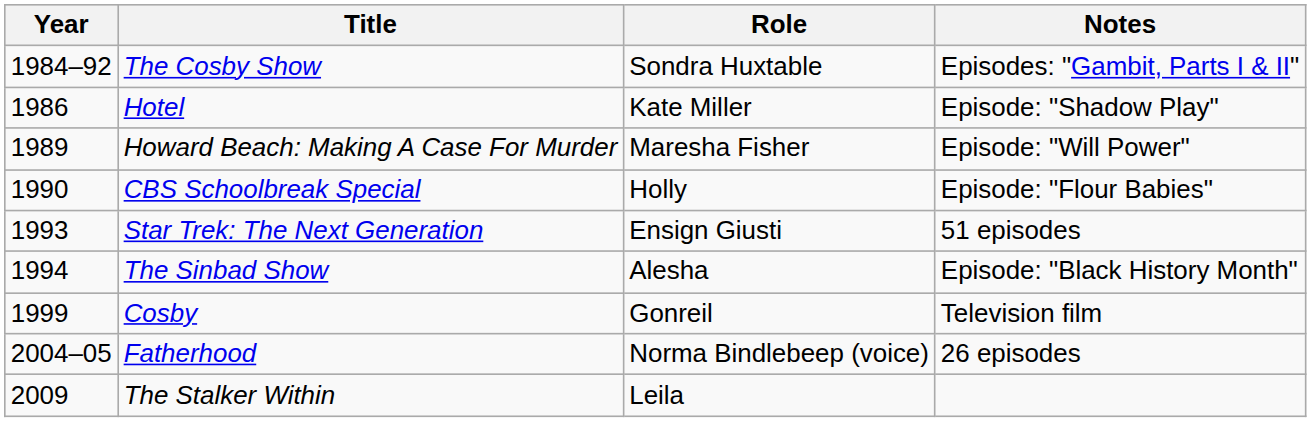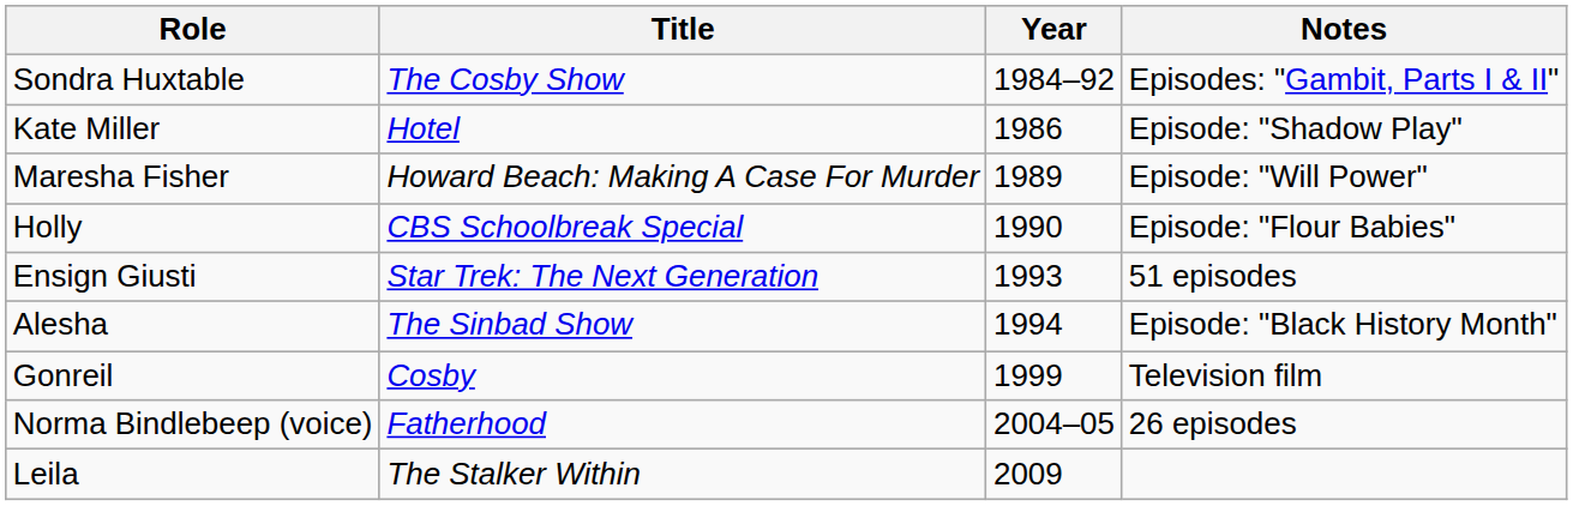 <table class="wikitable sortable">
 <tr>
+<th>Role</th>
+<th>Title</th>
 <th>Year</th>
-<th>Title</th>
-<th>Role</th>
 <th>Notes</th>
 </tr>
 <tr>
+<td>Sondra Huxtable</td>
+<td><em><a href='#'>The Cosby Show</a></em></td>
 <td>1984–92</td>
-<td><em><a href='#'>The Cosby Show</a></em></td>
-<td>Sondra Huxtable</td>
 <td>Episodes: "<a href='#'>Gambit, Parts I & II</a>"</td>
 </tr>
 <tr>
+<td>Kate Miller</td>
+<td><em><a href='#'>Hotel</a></em></td>
 <td>1986</td>
-<td><em><a href='#'>Hotel</a></em></td>
-<td>Kate Miller</td>
 <td>Episode: "Shadow Play"</td>
 </tr>
 <tr>
+<td>Maresha Fisher</td>
+<td><em>Howard Beach: Making A Case For Murder</em></td>
 <td>1989</td>
-<td><em>Howard Beach: Making A Case For Murder</em></td>
-<td>Maresha Fisher</td>
 <td>Episode: "Will Power"</td>
 </tr>
 <tr>
+<td>Holly</td>
+<td><em><a href='#'>CBS Schoolbreak Special</a></em></td>
 <td>1990</td>
-<td><em><a href='#'>CBS Schoolbreak Special</a></em></td>
-<td>Holly</td>
 <td>Episode: "Flour Babies"</td>
 </tr>
 <tr>
+<td>Ensign Giusti</td>
+<td><em><a href='#'>Star Trek: The Next Generation</a></em></td>
 <td>1993</td>
-<td><em><a href='#'>Star Trek: The Next Generation</a></em></td>
-<td>Ensign Giusti</td>
 <td>51 episodes</td>
 </tr>
 <tr>
+<td>Alesha</td>
+<td><em><a href='#'>The Sinbad Show</a></em></td>
 <td>1994</td>
-<td><em><a href='#'>The Sinbad Show</a></em></td>
-<td>Alesha</td>
 <td>Episode: "Black History Month"</td>
 </tr>
 <tr>
+<td>Gonreil</td>
+<td><em><a href='#'>Cosby</a></em></td>
 <td>1999</td>
-<td><em><a href='#'>Cosby</a></em></td>
-<td>Gonreil</td>
 <td>Television film</td>
 </tr>
 <tr>
+<td>Norma Bindlebeep (voice)</td>
+<td><em><a href='#'>Fatherhood</a></em></td>
 <td>2004–05</td>
-<td><em><a href='#'>Fatherhood</a></em></td>
-<td>Norma Bindlebeep (voice)</td>
 <td>26 episodes</td>
 </tr>
 <tr>
+<td>Leila</td>
+<td><em>The Stalker Within</em></td>
 <td>2009</td>
-<td><em>The Stalker Within</em></td>
-<td>Leila</td>
 <td></td>
 </tr>
 </table>
